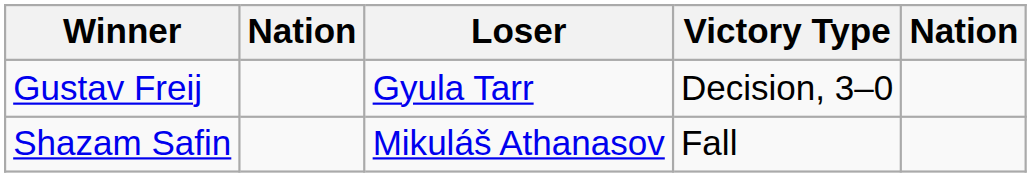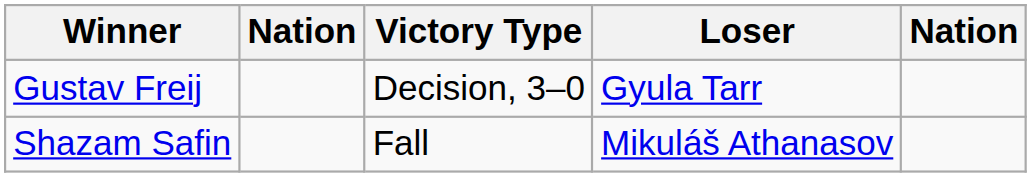 <table class="wikitable sortable" style="text-align:left;">
 <tr>
 <th>Winner</th>
 <th>Nation</th>
+<th>Victory Type</th>
 <th>Loser</th>
-<th>Victory Type</th>
 <th>Nation</th>
 </tr>
 <tr>
 <td><a href='#'>Gustav Freij</a></td>
 <td></td>
+<td>Decision, 3–0</td>
 <td><a href='#'>Gyula Tarr</a></td>
-<td>Decision, 3–0</td>
 <td></td>
 </tr>
 <tr>
 <td><a href='#'>Shazam Safin</a></td>
 <td></td>
+<td>Fall</td>
 <td><a href='#'>Mikuláš Athanasov</a></td>
-<td>Fall</td>
 <td></td>
 </tr>
 </table>
